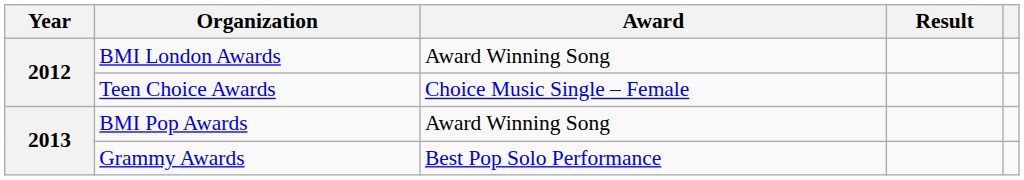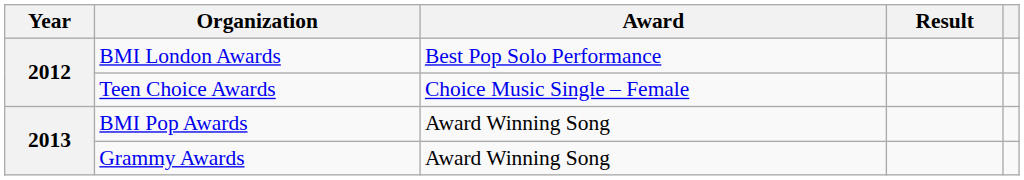 <table class="wikitable sortable plainrowheaders" style="width: 60%;">
 <tr>
 <th scope="col">Year</th>
 <th scope="col">Organization</th>
 <th scope="col">Award</th>
 <th scope="col">Result</th>
 <th scope="col" class="unsortable"></th>
 </tr>
 <tr>
 <th rowspan="2" scope="row">2012</th>
 <td><a href='#'>BMI London Awards</a></td>
-<td>Award Winning Song</td>
+<td><a href='#'>Best Pop Solo Performance</a> <br></td>
 <td></td>
 <td rowspan="1" style="text-align:center;"></td>
 </tr>
 <tr>
 <td><a href='#'>Teen Choice Awards</a></td>
 <td><a href='#'>Choice Music Single – Female</a></td>
 <td></td>
 <td rowspan="1" style="text-align:center;"></td>
 </tr>
 <tr>
 <th rowspan="2" scope="row">2013</th>
 <td><a href='#'>BMI Pop Awards</a></td>
 <td>Award Winning Song</td>
 <td></td>
 <td rowspan="1" style="text-align:center;"></td>
 </tr>
 <tr>
 <td><a href='#'>Grammy Awards</a></td>
-<td><a href='#'>Best Pop Solo Performance</a> <br></td>
+<td>Award Winning Song</td>
 <td></td>
 <td style="text-align:center;"></td>
 </tr>
 </table>
